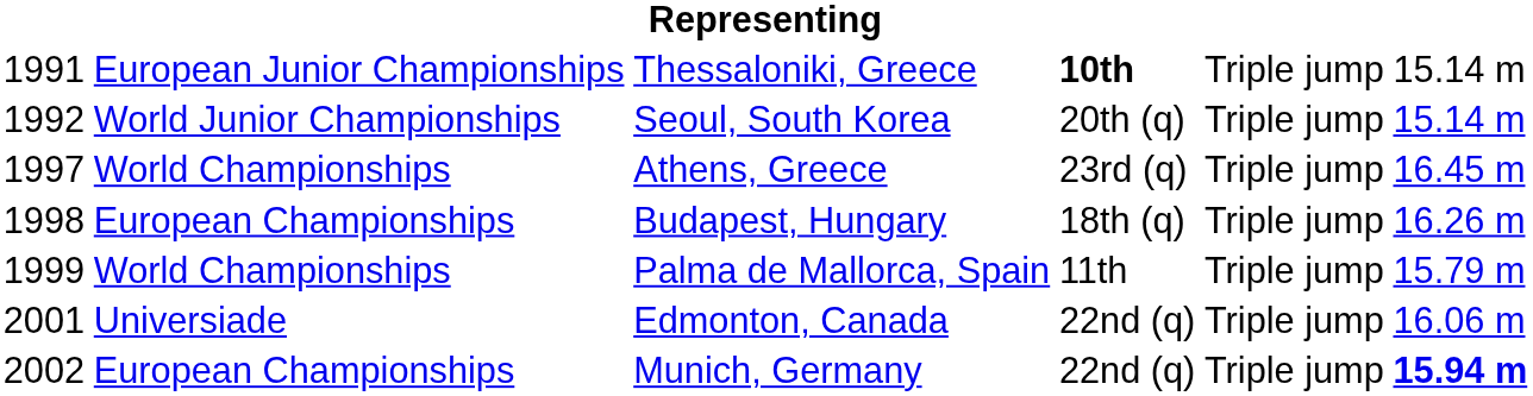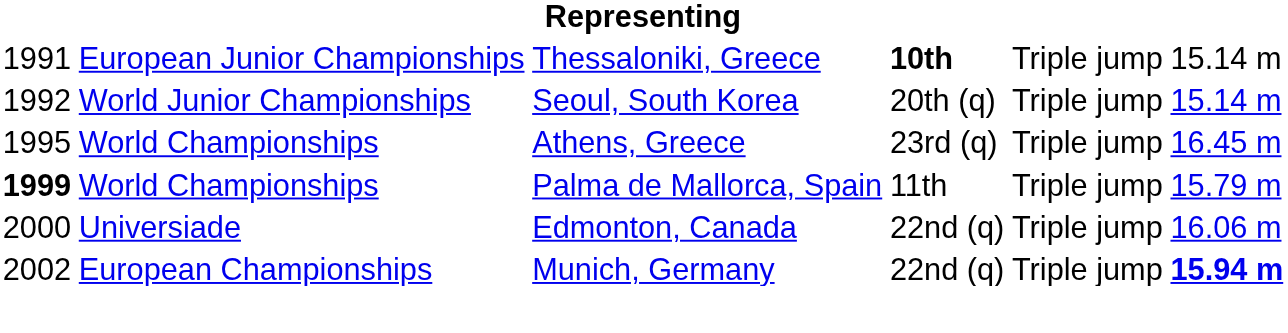 <table>
 <tr>
 <th colspan="6">Representing </th>
 </tr>
 <tr>
 <td>1991</td>
 <td><a href='#'>European Junior Championships</a></td>
 <td><a href='#'>Thessaloniki, Greece</a></td>
 <td><strong>10th</strong></td>
 <td>Triple jump</td>
 <td>15.14 m</td>
 </tr>
 <tr>
 <td>1992</td>
 <td><a href='#'>World Junior Championships</a></td>
 <td><a href='#'>Seoul, South Korea</a></td>
 <td>20th (q)</td>
 <td>Triple jump</td>
 <td><a href='#'>15.14 m</a></td>
 </tr>
 <tr>
-<td>1997</td>
+<td>1995</td>
 <td><a href='#'>World Championships</a></td>
 <td><a href='#'>Athens, Greece</a></td>
 <td>23rd (q)</td>
 <td>Triple jump</td>
 <td><a href='#'>16.45 m</a></td>
 </tr>
 <tr>
-<td>1998</td>
-<td><a href='#'>European Championships</a></td>
-<td><a href='#'>Budapest, Hungary</a></td>
-<td>18th (q)</td>
-<td>Triple jump</td>
-<td><a href='#'>16.26 m</a></td>
-</tr>
-<tr>
-<td>1999</td>
+<td><strong>1999</strong></td>
 <td><a href='#'>World Championships</a></td>
 <td><a href='#'>Palma de Mallorca, Spain</a></td>
 <td>11th</td>
 <td>Triple jump</td>
 <td><a href='#'>15.79 m</a></td>
 </tr>
 <tr>
-<td>2001</td>
+<td>2000</td>
 <td><a href='#'>Universiade</a></td>
 <td><a href='#'>Edmonton, Canada</a></td>
 <td>22nd (q)</td>
 <td>Triple jump</td>
 <td><a href='#'>16.06 m</a></td>
 </tr>
 <tr>
 <td>2002</td>
 <td><a href='#'>European Championships</a></td>
 <td><a href='#'>Munich, Germany</a></td>
 <td>22nd (q)</td>
 <td>Triple jump</td>
 <td><strong><a href='#'>15.94 m</a></strong></td>
 </tr>
 </table>
